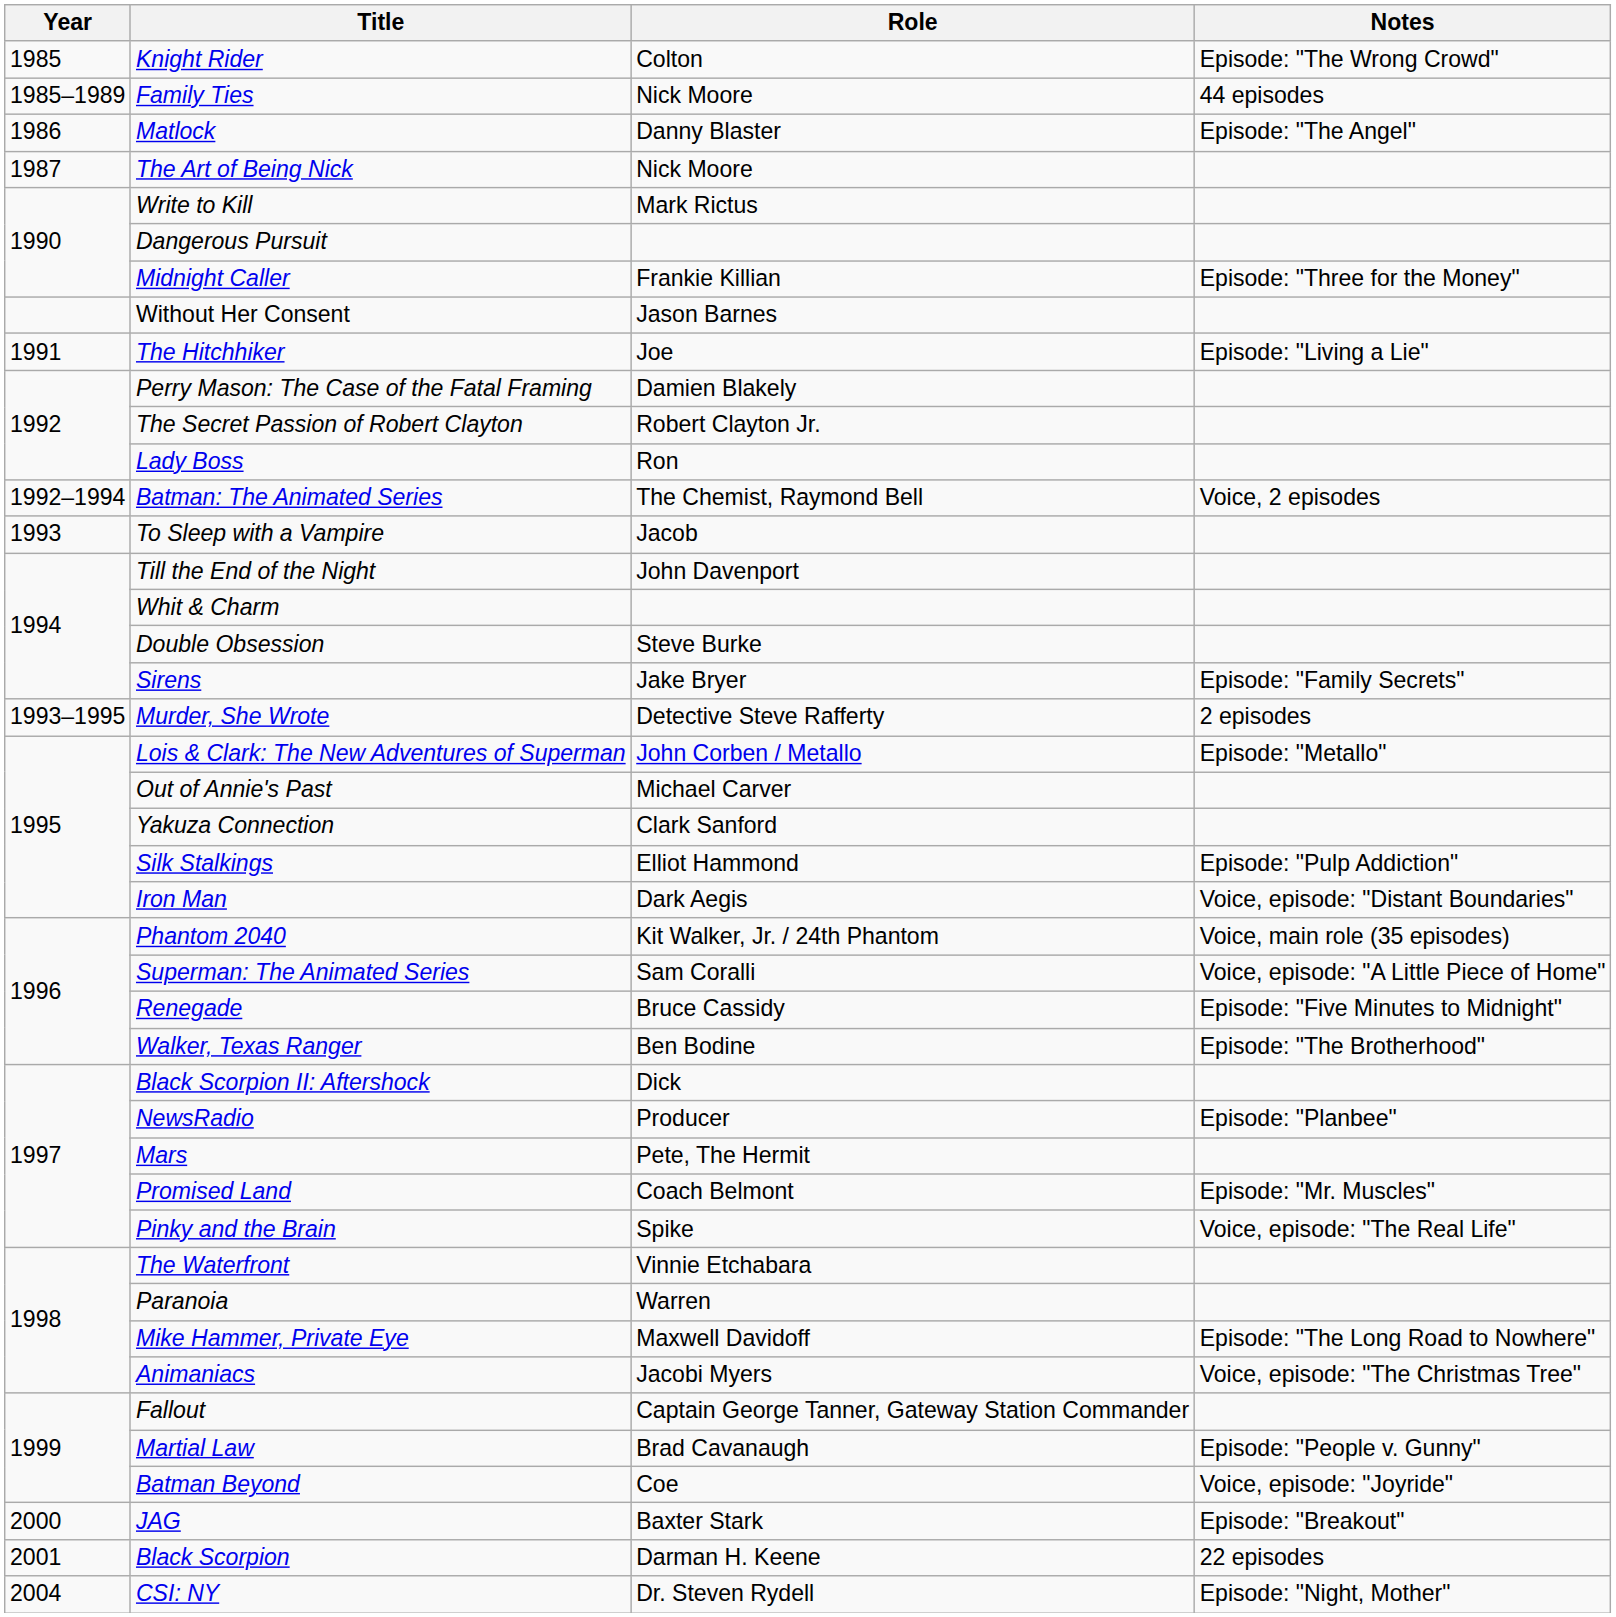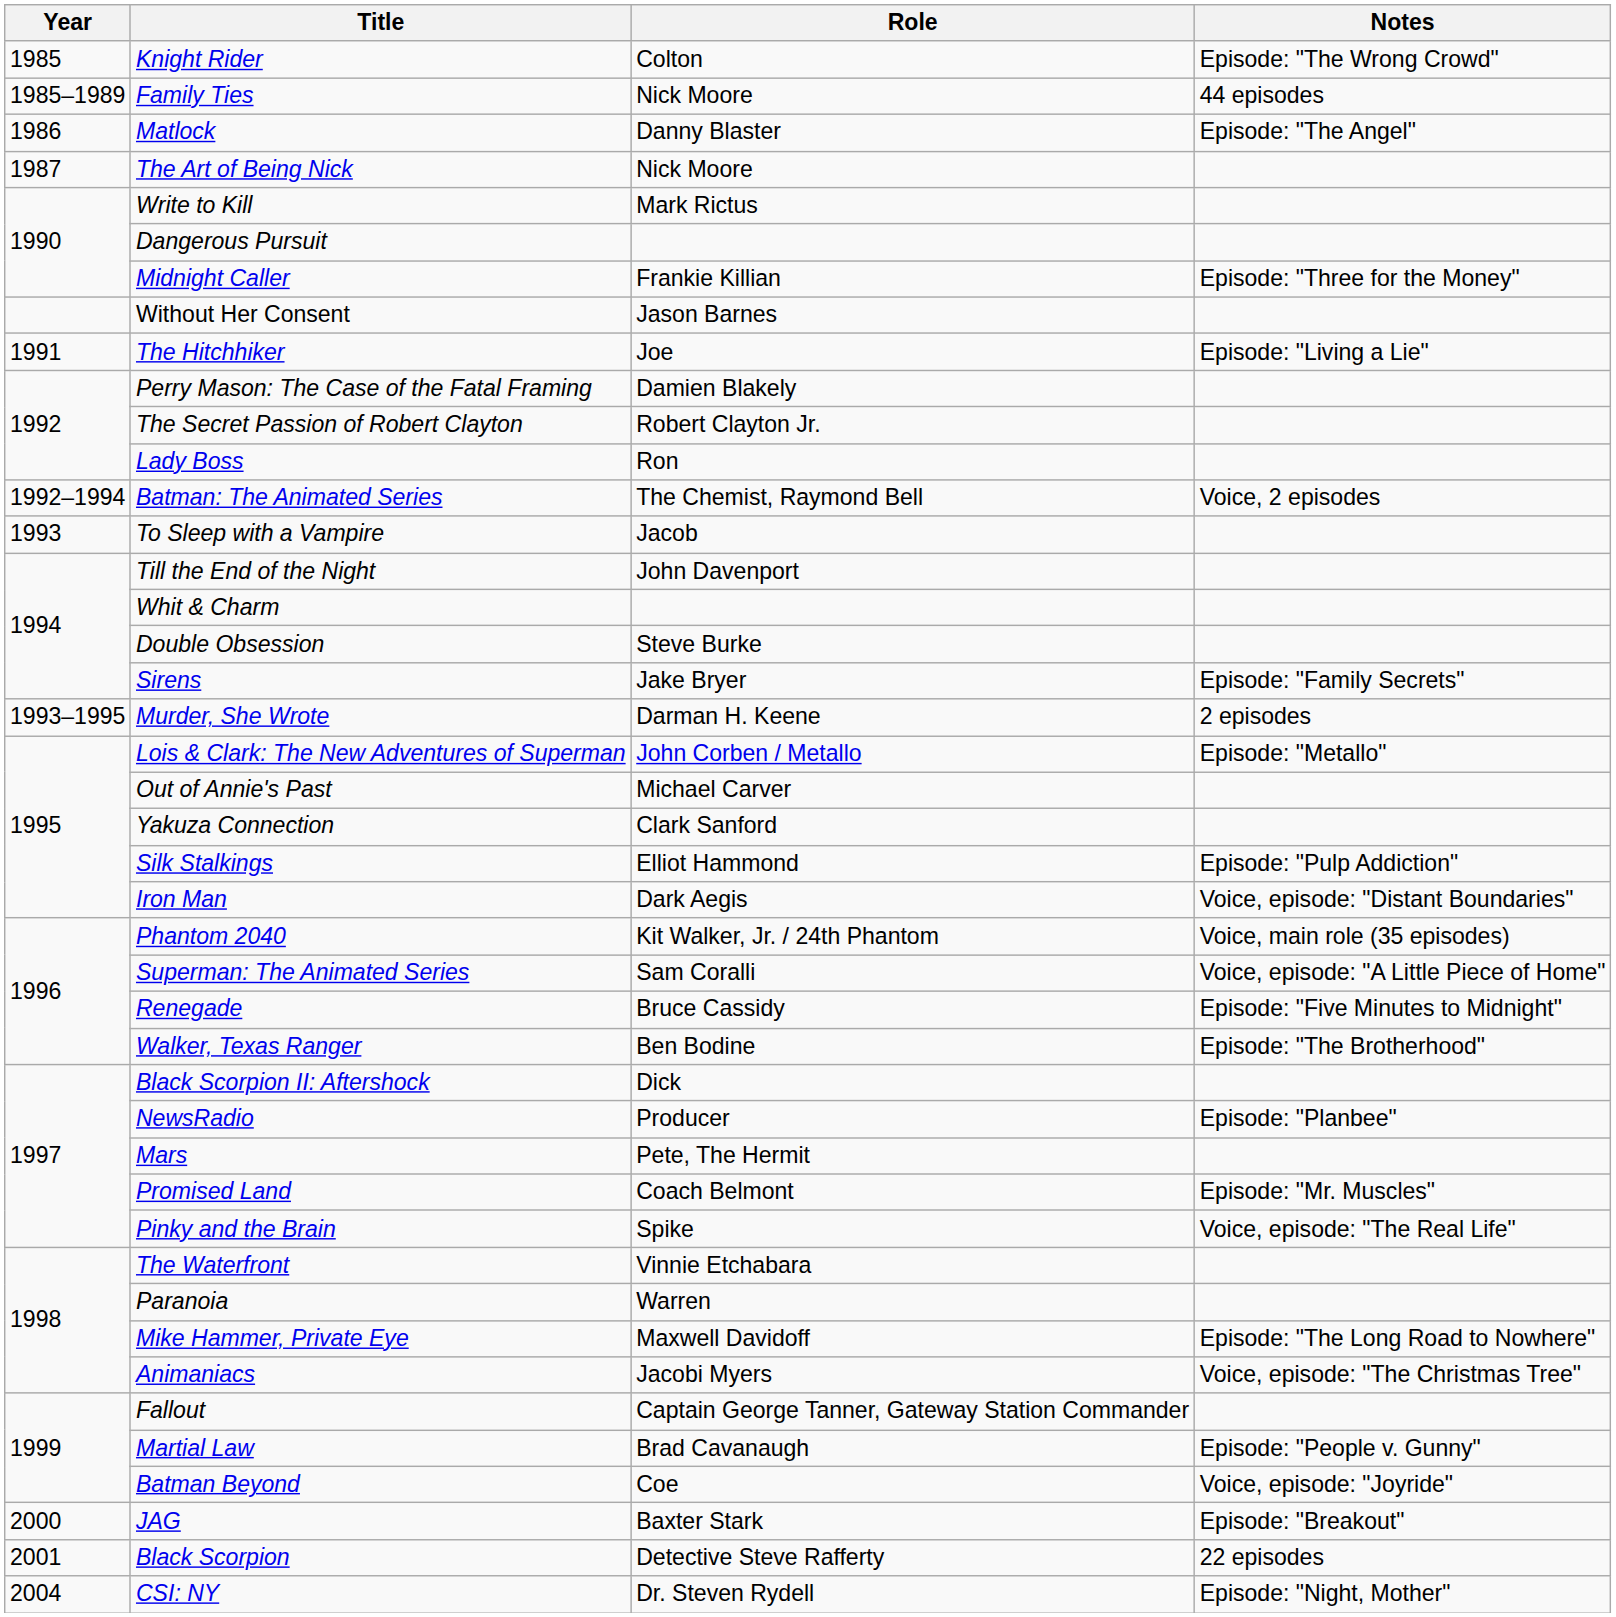 <table class="wikitable sortable">
 <tr>
 <th>Year</th>
 <th>Title</th>
 <th>Role</th>
 <th class="unsortable">Notes</th>
 </tr>
 <tr>
 <td>1985</td>
 <td><em><a href='#'>Knight Rider</a></em></td>
 <td>Colton</td>
 <td>Episode: "The Wrong Crowd"</td>
 </tr>
 <tr>
 <td>1985–1989</td>
 <td><em><a href='#'>Family Ties</a></em></td>
 <td>Nick Moore</td>
 <td>44 episodes</td>
 </tr>
 <tr>
 <td>1986</td>
 <td><em><a href='#'>Matlock</a></em></td>
 <td>Danny Blaster</td>
 <td>Episode: "The Angel"</td>
 </tr>
 <tr>
 <td>1987</td>
 <td><em><a href='#'>The Art of Being Nick</a></em></td>
 <td>Nick Moore</td>
 <td></td>
 </tr>
 <tr>
 <td rowspan=3>1990</td>
 <td><em>Write to Kill</em></td>
 <td>Mark Rictus</td>
 <td></td>
 </tr>
 <tr>
 <td><em>Dangerous Pursuit</em></td>
 <td></td>
 <td></td>
 </tr>
 <tr>
 <td><em><a href='#'>Midnight Caller</a></em></td>
 <td>Frankie Killian</td>
 <td>Episode: "Three for the Money"</td>
 </tr>
 <tr>
 <td></td>
 <td>Without Her Consent</td>
 <td>Jason Barnes</td>
 <td></td>
 </tr>
 <tr>
 <td>1991</td>
 <td><em><a href='#'>The Hitchhiker</a></em></td>
 <td>Joe</td>
 <td>Episode: "Living a Lie"</td>
 </tr>
 <tr>
 <td rowspan=3>1992</td>
 <td><em>Perry Mason: The Case of the Fatal Framing</em></td>
 <td>Damien Blakely</td>
 <td></td>
 </tr>
 <tr>
 <td><em>The Secret Passion of Robert Clayton</em></td>
 <td>Robert Clayton Jr.</td>
 <td></td>
 </tr>
 <tr>
 <td><em><a href='#'>Lady Boss</a></em></td>
 <td>Ron</td>
 <td></td>
 </tr>
 <tr>
 <td>1992–1994</td>
 <td><em><a href='#'>Batman: The Animated Series</a></em></td>
 <td>The Chemist, Raymond Bell</td>
 <td>Voice, 2 episodes</td>
 </tr>
 <tr>
 <td>1993</td>
 <td><em>To Sleep with a Vampire</em></td>
 <td>Jacob</td>
 <td></td>
 </tr>
 <tr>
 <td rowspan=4>1994</td>
 <td><em>Till the End of the Night</em></td>
 <td>John Davenport</td>
 <td></td>
 </tr>
 <tr>
 <td><em>Whit & Charm</em></td>
 <td></td>
 <td></td>
 </tr>
 <tr>
 <td><em>Double Obsession</em></td>
 <td>Steve Burke</td>
 <td></td>
 </tr>
 <tr>
 <td><em><a href='#'>Sirens</a></em></td>
 <td>Jake Bryer</td>
 <td>Episode: "Family Secrets"</td>
 </tr>
 <tr>
 <td>1993–1995</td>
 <td><em><a href='#'>Murder, She Wrote</a></em></td>
-<td>Detective Steve Rafferty</td>
+<td>Darman H. Keene</td>
 <td>2 episodes</td>
 </tr>
 <tr>
 <td rowspan="5">1995</td>
 <td><em><a href='#'>Lois & Clark: The New Adventures of Superman</a></em></td>
 <td><a href='#'>John Corben / Metallo</a></td>
 <td>Episode: "Metallo"</td>
 </tr>
 <tr>
 <td><em>Out of Annie's Past</em></td>
 <td>Michael Carver</td>
 <td></td>
 </tr>
 <tr>
 <td><em>Yakuza Connection</em></td>
 <td>Clark Sanford</td>
 <td></td>
 </tr>
 <tr>
 <td><em><a href='#'>Silk Stalkings</a></em></td>
 <td>Elliot Hammond</td>
 <td>Episode: "Pulp Addiction"</td>
 </tr>
 <tr>
 <td><em><a href='#'>Iron Man</a></em></td>
 <td>Dark Aegis</td>
 <td>Voice, episode: "Distant Boundaries"</td>
 </tr>
 <tr>
 <td rowspan="4">1996</td>
 <td><em><a href='#'>Phantom 2040</a></em></td>
 <td>Kit Walker, Jr. / 24th Phantom</td>
 <td>Voice, main role (35 episodes)</td>
 </tr>
 <tr>
 <td><em><a href='#'>Superman: The Animated Series</a></em></td>
 <td>Sam Coralli</td>
 <td>Voice, episode: "A Little Piece of Home"</td>
 </tr>
 <tr>
 <td><em><a href='#'>Renegade</a></em></td>
 <td>Bruce Cassidy</td>
 <td>Episode: "Five Minutes to Midnight"</td>
 </tr>
 <tr>
 <td><em><a href='#'>Walker, Texas Ranger</a></em></td>
 <td>Ben Bodine</td>
 <td>Episode: "The Brotherhood"</td>
 </tr>
 <tr>
 <td rowspan="5">1997</td>
 <td><em><a href='#'>Black Scorpion II: Aftershock</a></em></td>
 <td>Dick</td>
 <td></td>
 </tr>
 <tr>
 <td><em><a href='#'>NewsRadio</a></em></td>
 <td>Producer</td>
 <td>Episode: "Planbee"</td>
 </tr>
 <tr>
 <td><em><a href='#'>Mars</a></em></td>
 <td>Pete, The Hermit</td>
 <td></td>
 </tr>
 <tr>
 <td><em><a href='#'>Promised Land</a></em></td>
 <td>Coach Belmont</td>
 <td>Episode: "Mr. Muscles"</td>
 </tr>
 <tr>
 <td><em><a href='#'>Pinky and the Brain</a></em></td>
 <td>Spike</td>
 <td>Voice, episode: "The Real Life"</td>
 </tr>
 <tr>
 <td rowspan="4">1998</td>
 <td><em><a href='#'>The Waterfront</a></em></td>
 <td>Vinnie Etchabara</td>
 <td></td>
 </tr>
 <tr>
 <td><em>Paranoia</em></td>
 <td>Warren</td>
 <td></td>
 </tr>
 <tr>
 <td><em><a href='#'>Mike Hammer, Private Eye</a></em></td>
 <td>Maxwell Davidoff</td>
 <td>Episode: "The Long Road to Nowhere"</td>
 </tr>
 <tr>
 <td><em><a href='#'>Animaniacs</a></em></td>
 <td>Jacobi Myers</td>
 <td>Voice, episode: "The Christmas Tree"</td>
 </tr>
 <tr>
 <td rowspan=3>1999</td>
 <td><em>Fallout</em></td>
 <td>Captain George Tanner, Gateway Station Commander</td>
 <td></td>
 </tr>
 <tr>
 <td><em><a href='#'>Martial Law</a></em></td>
 <td>Brad Cavanaugh</td>
 <td>Episode: "People v. Gunny"</td>
 </tr>
 <tr>
 <td><em><a href='#'>Batman Beyond</a></em></td>
 <td>Coe</td>
 <td>Voice, episode: "Joyride"</td>
 </tr>
 <tr>
 <td>2000</td>
 <td><em><a href='#'>JAG</a></em></td>
 <td>Baxter Stark</td>
 <td>Episode: "Breakout"</td>
 </tr>
 <tr>
 <td>2001</td>
 <td><em><a href='#'>Black Scorpion</a></em></td>
-<td>Darman H. Keene</td>
+<td>Detective Steve Rafferty</td>
 <td>22 episodes</td>
 </tr>
 <tr>
 <td>2004</td>
 <td><em><a href='#'>CSI: NY</a></em></td>
 <td>Dr. Steven Rydell</td>
 <td>Episode: "Night, Mother"</td>
 </tr>
 </table>
